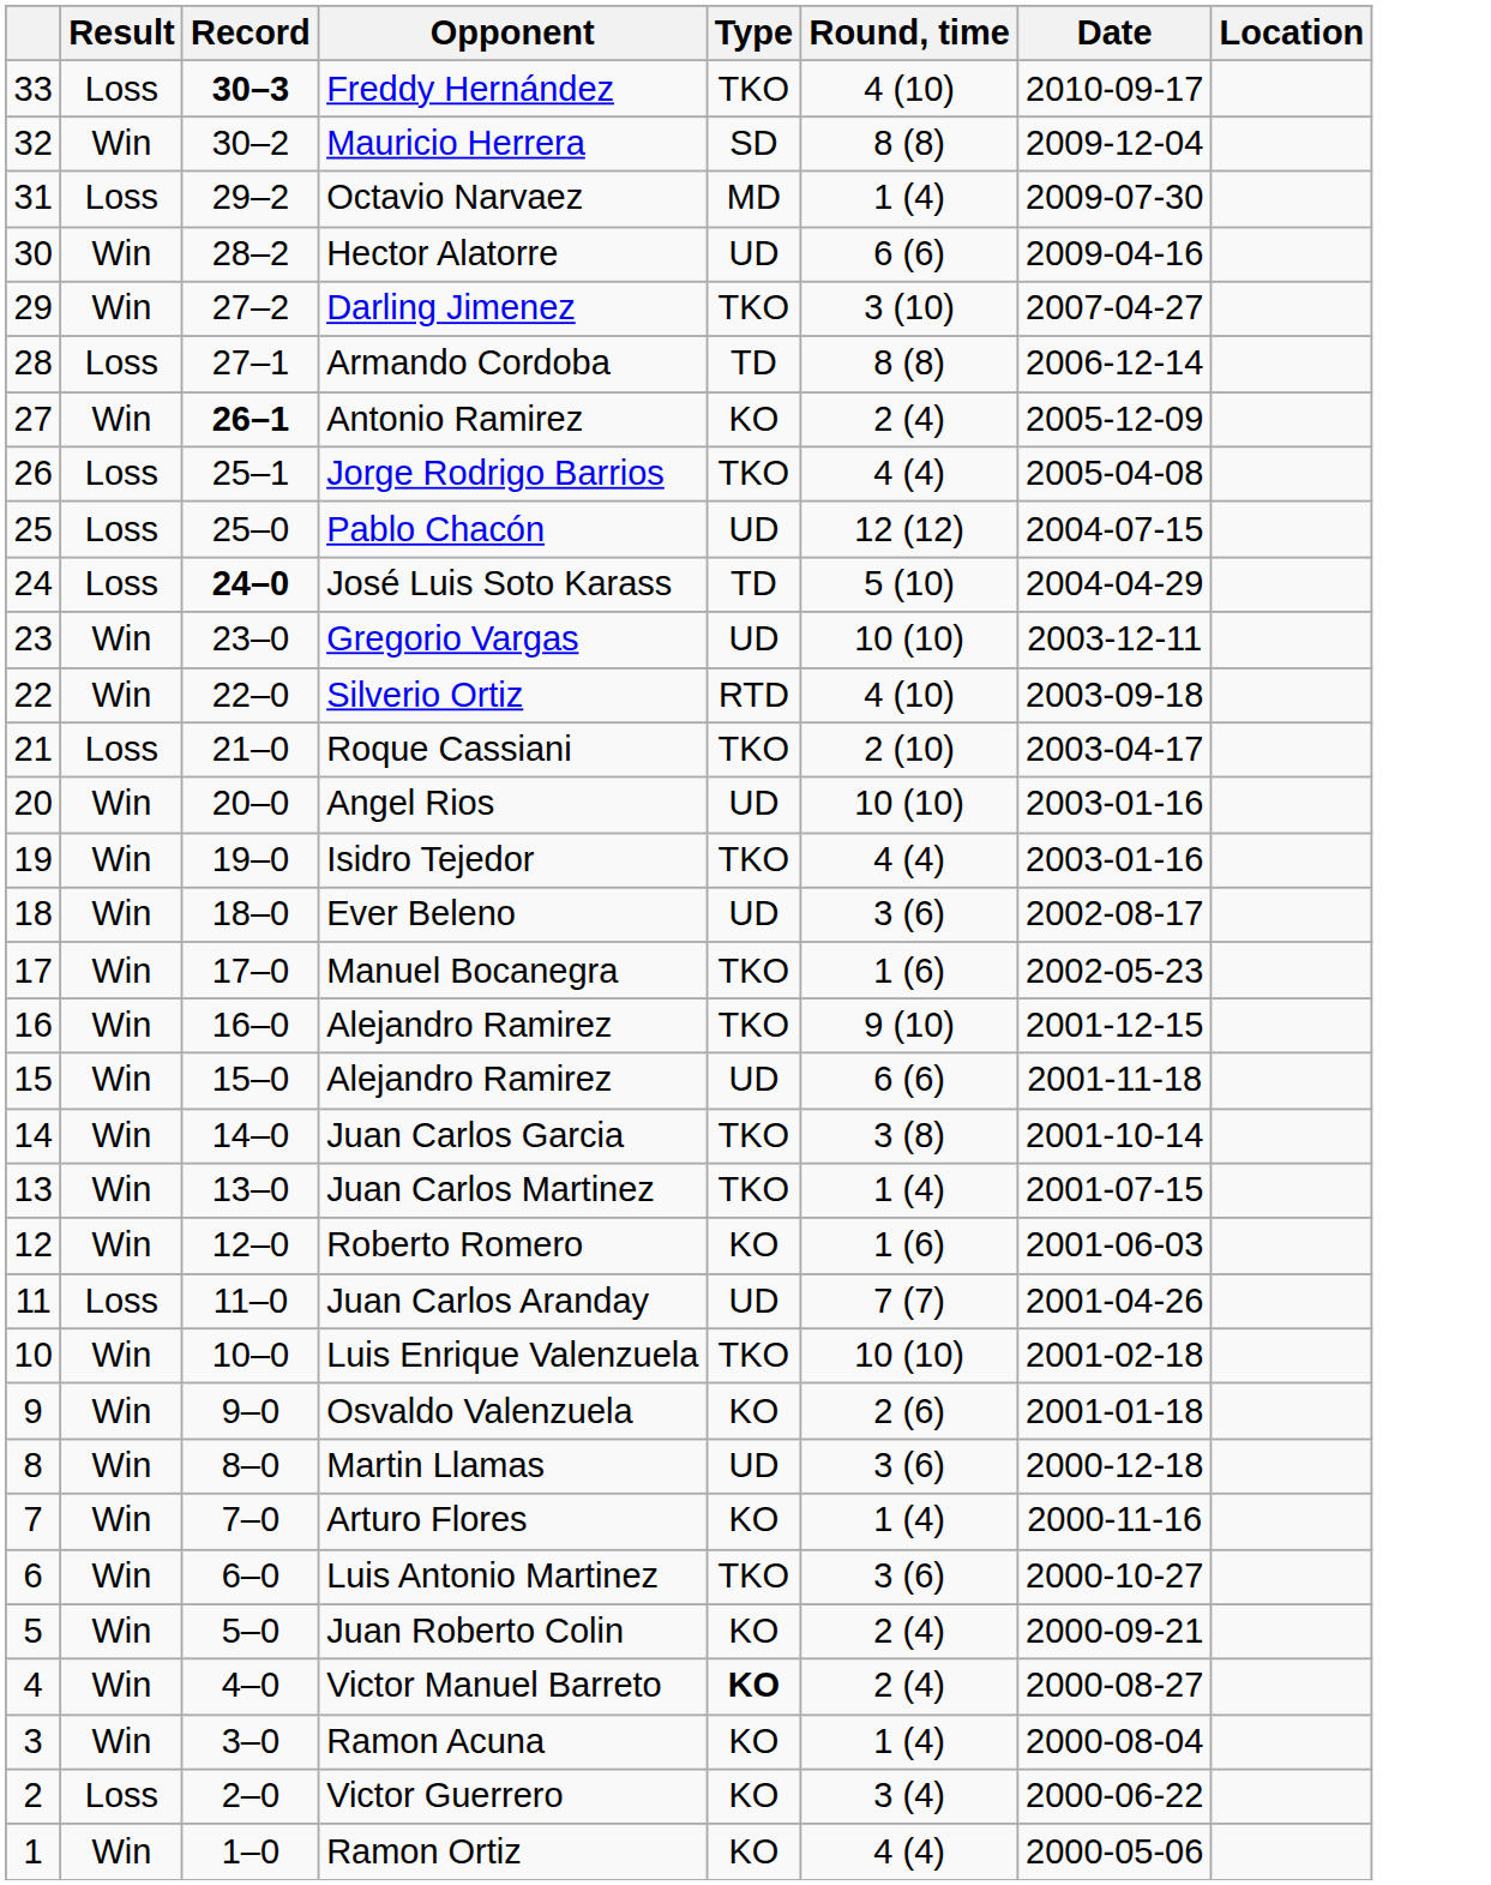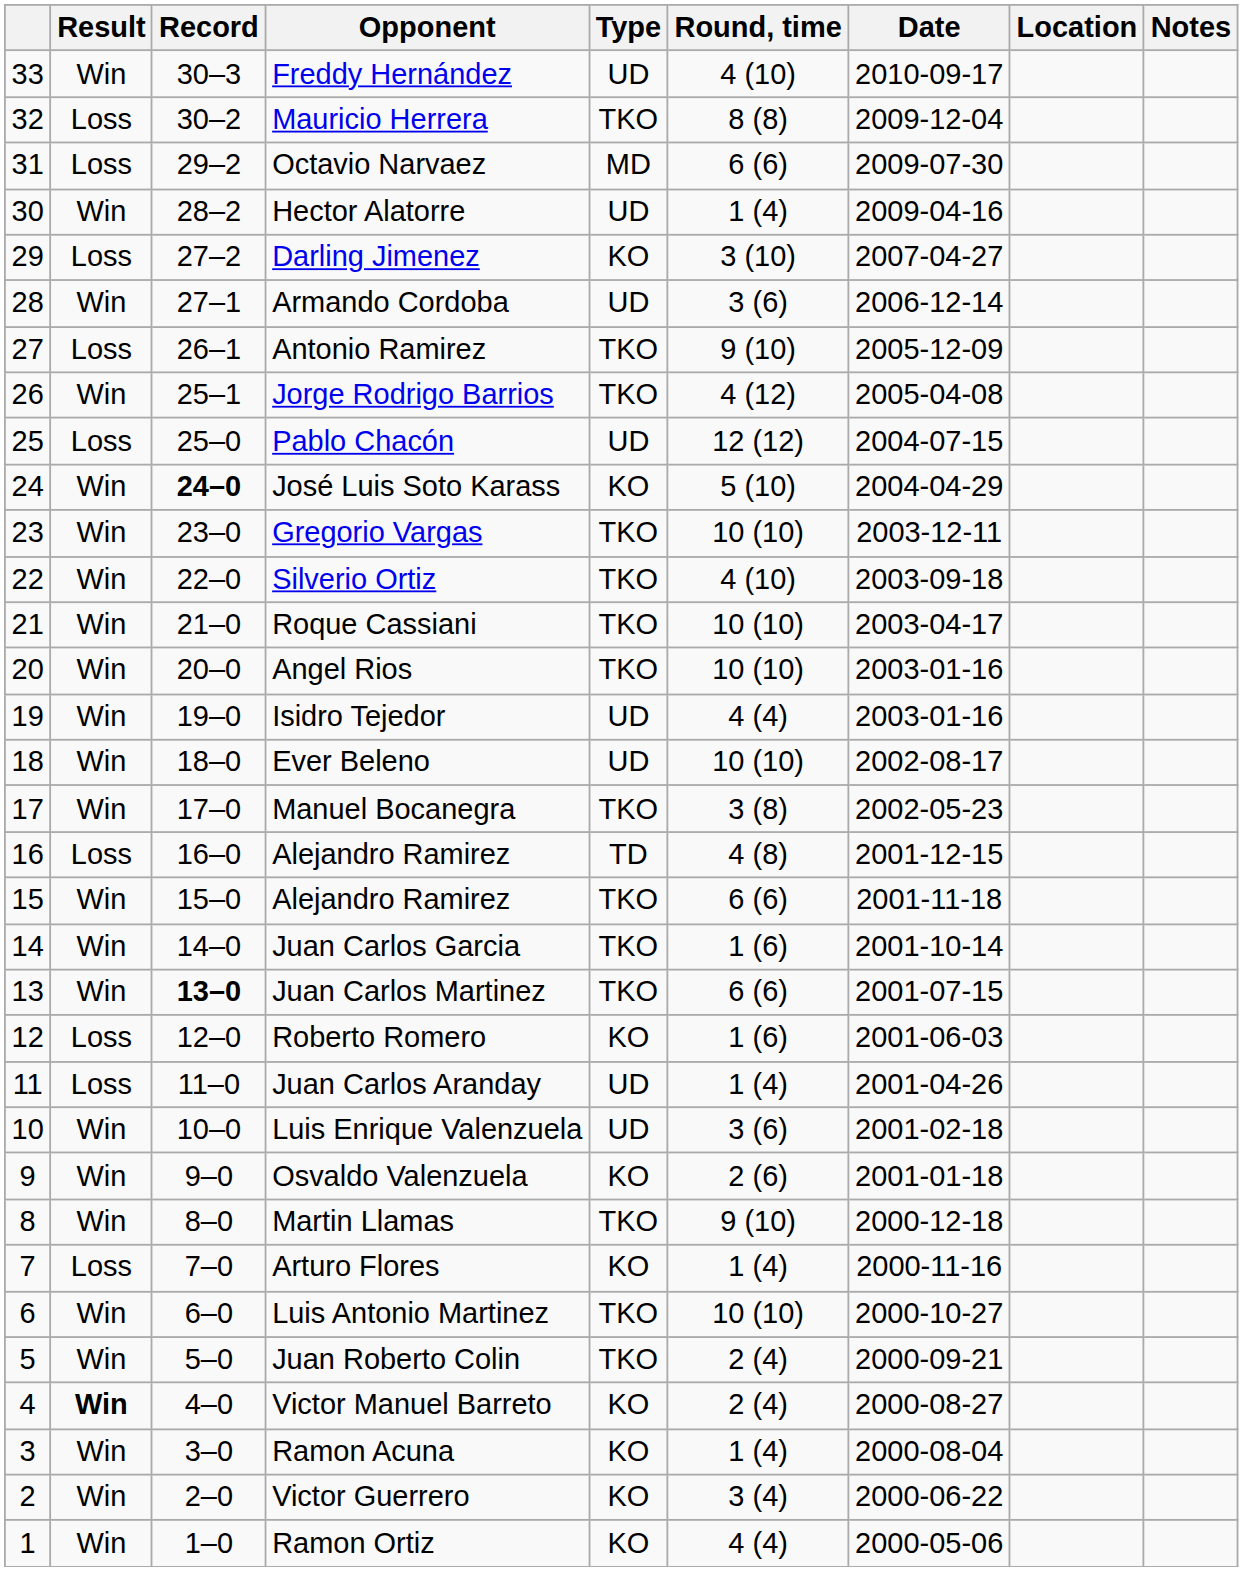 <table class=wikitable style=text-align:center>
 <tr>
 <th></th>
 <th>Result</th>
 <th>Record</th>
 <th>Opponent</th>
 <th>Type</th>
 <th>Round, time</th>
 <th>Date</th>
 <th>Location</th>
+<th>Notes</th>
 </tr>
 <tr>
 <td>33</td>
-<td>Loss</td>
-<td><strong>30–3</strong></td>
+<td>Win</td>
+<td>30–3</td>
 <td align=left><a href='#'>Freddy Hernández</a></td>
-<td>TKO</td>
+<td>UD</td>
 <td>4 (10)</td>
 <td>2010-09-17</td>
+<td align=left></td>
 <td align=left></td>
 </tr>
 <tr>
 <td>32</td>
-<td>Win</td>
+<td>Loss</td>
 <td>30–2</td>
 <td align=left><a href='#'>Mauricio Herrera</a></td>
-<td>SD</td>
+<td>TKO</td>
 <td>8 (8)</td>
 <td>2009-12-04</td>
+<td align=left></td>
 <td align=left></td>
 </tr>
 <tr>
 <td>31</td>
 <td>Loss</td>
 <td>29–2</td>
 <td align=left>Octavio Narvaez</td>
 <td>MD</td>
-<td>1 (4)</td>
+<td>6 (6)</td>
 <td>2009-07-30</td>
+<td align=left></td>
 <td align=left></td>
 </tr>
 <tr>
 <td>30</td>
 <td>Win</td>
 <td>28–2</td>
 <td align=left>Hector Alatorre</td>
 <td>UD</td>
-<td>6 (6)</td>
+<td>1 (4)</td>
 <td>2009-04-16</td>
+<td align=left></td>
 <td align=left></td>
 </tr>
 <tr>
 <td>29</td>
-<td>Win</td>
+<td>Loss</td>
 <td>27–2</td>
 <td align=left><a href='#'>Darling Jimenez</a></td>
-<td>TKO</td>
+<td>KO</td>
 <td>3 (10)</td>
 <td>2007-04-27</td>
+<td align=left></td>
 <td align=left></td>
 </tr>
 <tr>
 <td>28</td>
-<td>Loss</td>
+<td>Win</td>
 <td>27–1</td>
 <td align=left>Armando Cordoba</td>
-<td>TD</td>
-<td>8 (8)</td>
+<td>UD</td>
+<td>3 (6)</td>
 <td>2006-12-14</td>
+<td align=left></td>
 <td align=left></td>
 </tr>
 <tr>
 <td>27</td>
-<td>Win</td>
-<td><strong>26–1</strong></td>
+<td>Loss</td>
+<td>26–1</td>
 <td align=left>Antonio Ramirez</td>
-<td>KO</td>
-<td>2 (4)</td>
+<td>TKO</td>
+<td>9 (10)</td>
 <td>2005-12-09</td>
+<td align=left></td>
 <td align=left></td>
 </tr>
 <tr>
 <td>26</td>
-<td>Loss</td>
+<td>Win</td>
 <td>25–1</td>
 <td align=left><a href='#'>Jorge Rodrigo Barrios</a></td>
 <td>TKO</td>
-<td>4 (4)</td>
+<td>4 (12)</td>
 <td>2005-04-08</td>
+<td align=left></td>
 <td align=left></td>
 </tr>
 <tr>
 <td>25</td>
 <td>Loss</td>
 <td>25–0</td>
 <td align=left><a href='#'>Pablo Chacón</a></td>
 <td>UD</td>
 <td>12 (12)</td>
 <td>2004-07-15</td>
 <td align=left></td>
+<td align=left></td>
 </tr>
 <tr>
 <td>24</td>
-<td>Loss</td>
+<td>Win</td>
 <td><strong>24–0</strong></td>
 <td align=left>José Luis Soto Karass</td>
-<td>TD</td>
+<td>KO</td>
 <td>5 (10)</td>
 <td>2004-04-29</td>
+<td align=left></td>
 <td align=left></td>
 </tr>
 <tr>
 <td>23</td>
 <td>Win</td>
 <td>23–0</td>
 <td align=left><a href='#'>Gregorio Vargas</a></td>
-<td>UD</td>
+<td>TKO</td>
 <td>10 (10)</td>
 <td>2003-12-11</td>
+<td align=left></td>
 <td align=left></td>
 </tr>
 <tr>
 <td>22</td>
 <td>Win</td>
 <td>22–0</td>
 <td align=left><a href='#'>Silverio Ortiz</a></td>
-<td>RTD</td>
+<td>TKO</td>
 <td>4 (10)</td>
 <td>2003-09-18</td>
+<td align=left></td>
 <td align=left></td>
 </tr>
 <tr>
 <td>21</td>
-<td>Loss</td>
+<td>Win</td>
 <td>21–0</td>
 <td align=left>Roque Cassiani</td>
 <td>TKO</td>
-<td>2 (10)</td>
+<td>10 (10)</td>
 <td>2003-04-17</td>
+<td align=left></td>
 <td align=left></td>
 </tr>
 <tr>
 <td>20</td>
 <td>Win</td>
 <td>20–0</td>
 <td align=left>Angel Rios</td>
-<td>UD</td>
+<td>TKO</td>
 <td>10 (10)</td>
 <td>2003-01-16</td>
+<td align=left></td>
 <td align=left></td>
 </tr>
 <tr>
 <td>19</td>
 <td>Win</td>
 <td>19–0</td>
 <td align=left>Isidro Tejedor</td>
-<td>TKO</td>
+<td>UD</td>
 <td>4 (4)</td>
 <td>2003-01-16</td>
+<td align=left></td>
 <td align=left></td>
 </tr>
 <tr>
 <td>18</td>
 <td>Win</td>
 <td>18–0</td>
 <td align=left>Ever Beleno</td>
 <td>UD</td>
-<td>3 (6)</td>
+<td>10 (10)</td>
 <td>2002-08-17</td>
+<td align=left></td>
 <td align=left></td>
 </tr>
 <tr>
 <td>17</td>
 <td>Win</td>
 <td>17–0</td>
 <td align=left>Manuel Bocanegra</td>
 <td>TKO</td>
-<td>1 (6)</td>
+<td>3 (8)</td>
 <td>2002-05-23</td>
+<td align=left></td>
 <td align=left></td>
 </tr>
 <tr>
 <td>16</td>
-<td>Win</td>
+<td>Loss</td>
 <td>16–0</td>
 <td align=left>Alejandro Ramirez</td>
-<td>TKO</td>
-<td>9 (10)</td>
+<td>TD</td>
+<td>4 (8)</td>
 <td>2001-12-15</td>
+<td align=left></td>
 <td align=left></td>
 </tr>
 <tr>
 <td>15</td>
 <td>Win</td>
 <td>15–0</td>
 <td align=left>Alejandro Ramirez</td>
-<td>UD</td>
+<td>TKO</td>
 <td>6 (6)</td>
 <td>2001-11-18</td>
+<td align=left></td>
 <td align=left></td>
 </tr>
 <tr>
 <td>14</td>
 <td>Win</td>
 <td>14–0</td>
 <td align=left>Juan Carlos Garcia</td>
 <td>TKO</td>
-<td>3 (8)</td>
+<td>1 (6)</td>
 <td>2001-10-14</td>
+<td align=left></td>
 <td align=left></td>
 </tr>
 <tr>
 <td>13</td>
 <td>Win</td>
-<td>13–0</td>
+<td><strong>13–0</strong></td>
 <td align=left>Juan Carlos Martinez</td>
 <td>TKO</td>
-<td>1 (4)</td>
+<td>6 (6)</td>
 <td>2001-07-15</td>
+<td align=left></td>
 <td align=left></td>
 </tr>
 <tr>
 <td>12</td>
-<td>Win</td>
+<td>Loss</td>
 <td>12–0</td>
 <td align=left>Roberto Romero</td>
 <td>KO</td>
 <td>1 (6)</td>
 <td>2001-06-03</td>
+<td align=left></td>
 <td align=left></td>
 </tr>
 <tr>
 <td>11</td>
 <td>Loss</td>
 <td>11–0</td>
 <td align=left>Juan Carlos Aranday</td>
 <td>UD</td>
-<td>7 (7)</td>
+<td>1 (4)</td>
 <td>2001-04-26</td>
+<td align=left></td>
 <td align=left></td>
 </tr>
 <tr>
 <td>10</td>
 <td>Win</td>
 <td>10–0</td>
 <td align=left>Luis Enrique Valenzuela</td>
-<td>TKO</td>
-<td>10 (10)</td>
+<td>UD</td>
+<td>3 (6)</td>
 <td>2001-02-18</td>
+<td align=left></td>
 <td align=left></td>
 </tr>
 <tr>
 <td>9</td>
 <td>Win</td>
 <td>9–0</td>
 <td align=left>Osvaldo Valenzuela</td>
 <td>KO</td>
 <td>2 (6)</td>
 <td>2001-01-18</td>
 <td align=left></td>
+<td align=left></td>
 </tr>
 <tr>
 <td>8</td>
 <td>Win</td>
 <td>8–0</td>
 <td align=left>Martin Llamas</td>
-<td>UD</td>
-<td>3 (6)</td>
+<td>TKO</td>
+<td>9 (10)</td>
 <td>2000-12-18</td>
+<td align=left></td>
 <td align=left></td>
 </tr>
 <tr>
 <td>7</td>
-<td>Win</td>
+<td>Loss</td>
 <td>7–0</td>
 <td align=left>Arturo Flores</td>
 <td>KO</td>
 <td>1 (4)</td>
 <td>2000-11-16</td>
+<td align=left></td>
 <td align=left></td>
 </tr>
 <tr>
 <td>6</td>
 <td>Win</td>
 <td>6–0</td>
 <td align=left>Luis Antonio Martinez</td>
 <td>TKO</td>
-<td>3 (6)</td>
+<td>10 (10)</td>
 <td>2000-10-27</td>
+<td align=left></td>
 <td align=left></td>
 </tr>
 <tr>
 <td>5</td>
 <td>Win</td>
 <td>5–0</td>
 <td align=left>Juan Roberto Colin</td>
-<td>KO</td>
+<td>TKO</td>
 <td>2 (4)</td>
 <td>2000-09-21</td>
+<td align=left></td>
 <td align=left></td>
 </tr>
 <tr>
 <td>4</td>
-<td>Win</td>
+<td><strong>Win</strong></td>
 <td>4–0</td>
 <td align=left>Victor Manuel Barreto</td>
-<td><strong>KO</strong></td>
+<td>KO</td>
 <td>2 (4)</td>
 <td>2000-08-27</td>
+<td align=left></td>
 <td align=left></td>
 </tr>
 <tr>
 <td>3</td>
 <td>Win</td>
 <td>3–0</td>
 <td align=left>Ramon Acuna</td>
 <td>KO</td>
 <td>1 (4)</td>
 <td>2000-08-04</td>
 <td align=left></td>
+<td align=left></td>
 </tr>
 <tr>
 <td>2</td>
-<td>Loss</td>
+<td>Win</td>
 <td>2–0</td>
 <td align=left>Victor Guerrero</td>
 <td>KO</td>
 <td>3 (4)</td>
 <td>2000-06-22</td>
+<td align=left></td>
 <td align=left></td>
 </tr>
 <tr>
 <td>1</td>
 <td>Win</td>
 <td>1–0</td>
 <td align=left>Ramon Ortiz</td>
 <td>KO</td>
 <td>4 (4)</td>
 <td>2000-05-06</td>
 <td align=left></td>
+<td align=left></td>
 </tr>
 </table>
